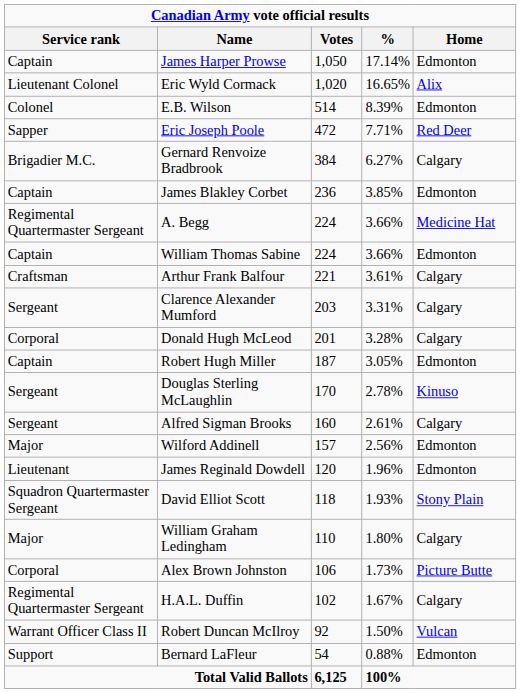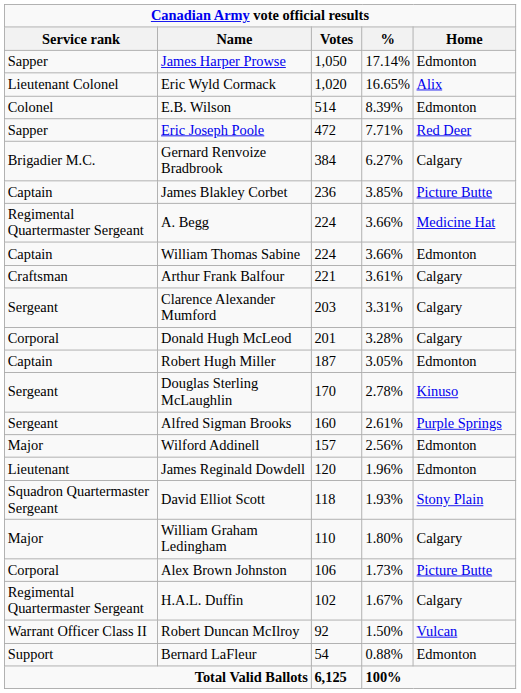 <table class="wikitable" width="45%">
 <tr>
 <td align=center colspan=5><strong><a href='#'>Canadian Army</a> vote official results</strong></td>
 </tr>
 <tr>
 <th width="30%">Service rank</th>
 <th width="30%">Name</th>
 <th width="10%">Votes</th>
 <th width="10%">%</th>
 <th width="20%">Home</th>
 </tr>
 <tr>
-<td>Captain</td>
+<td>Sapper</td>
 <td><a href='#'>James Harper Prowse</a></td>
 <td>1,050</td>
 <td>17.14%</td>
 <td>Edmonton</td>
 </tr>
 <tr>
 <td>Lieutenant Colonel</td>
 <td>Eric Wyld Cormack</td>
 <td>1,020</td>
 <td>16.65%</td>
 <td><a href='#'>Alix</a></td>
 </tr>
 <tr>
 <td>Colonel</td>
 <td>E.B. Wilson</td>
 <td>514</td>
 <td>8.39%</td>
 <td>Edmonton</td>
 </tr>
 <tr>
 <td>Sapper</td>
 <td><a href='#'>Eric Joseph Poole</a></td>
 <td>472</td>
 <td>7.71%</td>
 <td><a href='#'>Red Deer</a></td>
 </tr>
 <tr>
 <td>Brigadier M.C.</td>
 <td>Gernard Renvoize Bradbrook</td>
 <td>384</td>
 <td>6.27%</td>
 <td>Calgary</td>
 </tr>
 <tr>
 <td>Captain</td>
 <td>James Blakley Corbet</td>
 <td>236</td>
 <td>3.85%</td>
-<td>Edmonton</td>
+<td><a href='#'>Picture Butte</a></td>
 </tr>
 <tr>
 <td><span>Regimental Quartermaster Sergeant</span></td>
 <td>A. Begg</td>
 <td>224</td>
 <td>3.66%</td>
 <td><a href='#'>Medicine Hat</a></td>
 </tr>
 <tr>
 <td>Captain</td>
 <td>William Thomas Sabine</td>
 <td>224</td>
 <td>3.66%</td>
 <td>Edmonton</td>
 </tr>
 <tr>
 <td>Craftsman</td>
 <td>Arthur Frank Balfour</td>
 <td>221</td>
 <td>3.61%</td>
 <td>Calgary</td>
 </tr>
 <tr>
 <td>Sergeant</td>
 <td>Clarence Alexander Mumford</td>
 <td>203</td>
 <td>3.31%</td>
 <td>Calgary</td>
 </tr>
 <tr>
 <td>Corporal</td>
 <td>Donald Hugh McLeod</td>
 <td>201</td>
 <td>3.28%</td>
 <td>Calgary</td>
 </tr>
 <tr>
 <td>Captain</td>
 <td>Robert Hugh Miller</td>
 <td>187</td>
 <td>3.05%</td>
 <td>Edmonton</td>
 </tr>
 <tr>
 <td>Sergeant</td>
 <td>Douglas Sterling McLaughlin</td>
 <td>170</td>
 <td>2.78%</td>
 <td><a href='#'>Kinuso</a></td>
 </tr>
 <tr>
 <td>Sergeant</td>
 <td>Alfred Sigman Brooks</td>
 <td>160</td>
 <td>2.61%</td>
-<td>Calgary</td>
+<td><a href='#'>Purple Springs</a></td>
 </tr>
 <tr>
 <td>Major</td>
 <td>Wilford Addinell</td>
 <td>157</td>
 <td>2.56%</td>
 <td>Edmonton</td>
 </tr>
 <tr>
 <td>Lieutenant</td>
 <td>James Reginald Dowdell</td>
 <td>120</td>
 <td>1.96%</td>
 <td>Edmonton</td>
 </tr>
 <tr>
 <td><span>Squadron Quartermaster Sergeant</span></td>
 <td>David Elliot Scott</td>
 <td>118</td>
 <td>1.93%</td>
 <td><a href='#'>Stony Plain</a></td>
 </tr>
 <tr>
 <td>Major</td>
 <td>William Graham Ledingham</td>
 <td>110</td>
 <td>1.80%</td>
 <td>Calgary</td>
 </tr>
 <tr>
 <td>Corporal</td>
 <td>Alex Brown Johnston</td>
 <td>106</td>
 <td>1.73%</td>
 <td><a href='#'>Picture Butte</a></td>
 </tr>
 <tr>
 <td><span>Regimental Quartermaster Sergeant</span></td>
 <td>H.A.L. Duffin</td>
 <td>102</td>
 <td>1.67%</td>
 <td>Calgary</td>
 </tr>
 <tr>
 <td>Warrant Officer Class II</td>
 <td>Robert Duncan McIlroy</td>
 <td>92</td>
 <td>1.50%</td>
 <td><a href='#'>Vulcan</a></td>
 </tr>
 <tr>
 <td>Support</td>
 <td>Bernard LaFleur</td>
 <td>54</td>
 <td>0.88%</td>
 <td>Edmonton</td>
 </tr>
 <tr>
 <td align=right colspan=2><strong>Total Valid Ballots</strong></td>
 <td><strong>6,125</strong></td>
 <td colspan=2><strong>100%</strong></td>
 </tr>
 </table>
